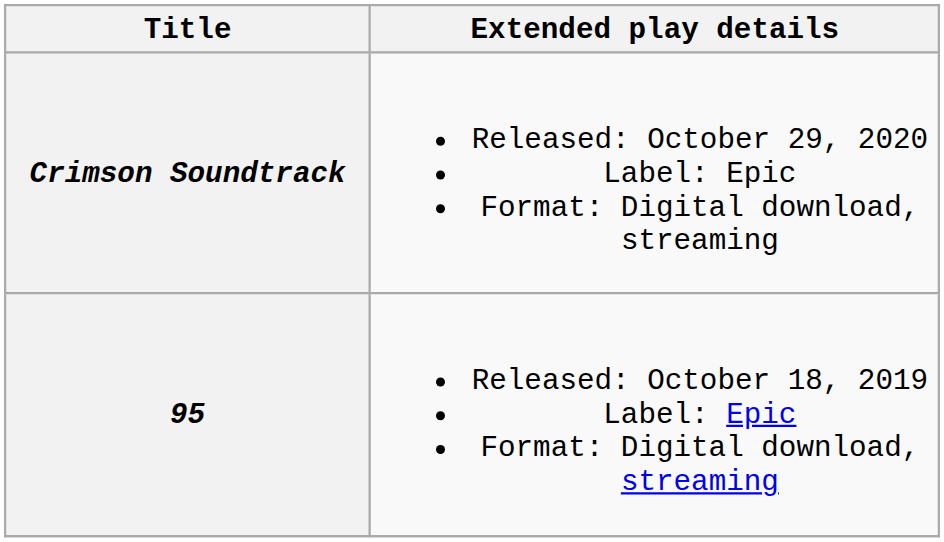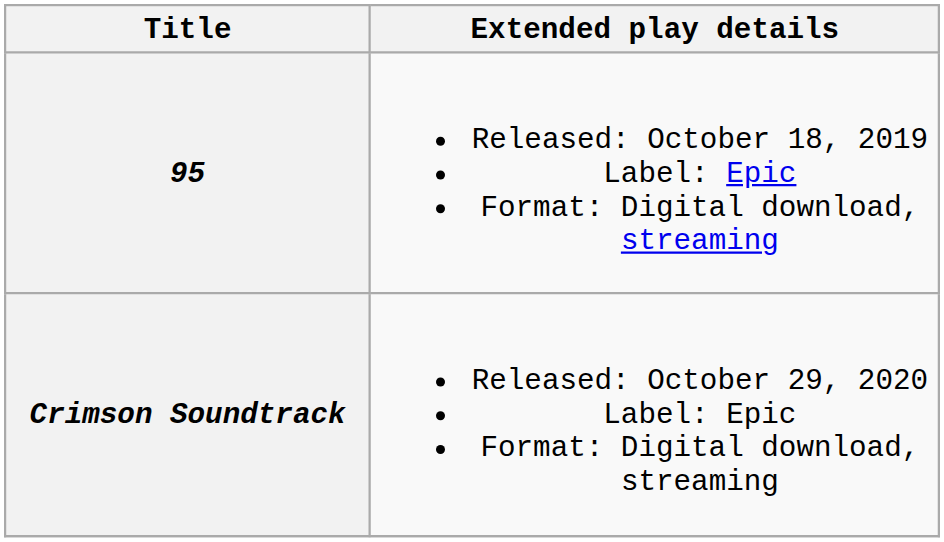 <table class="wikitable plainrowheaders" style="text-align: center;">
 <tr>
 <th scope="col" style="width:12em;">Title</th>
 <th scope="col" style="width:19em;">Extended play details</th>
 </tr>
 <tr>
+<th scope="row"><em>95</em></th>
+<td><br><ul><li>Released: October 18, 2019</li><li>Label: <a href='#'>Epic</a></li><li>Format: Digital download, <a href='#'>streaming</a></li></ul></td>
+</tr>
+<tr>
 <th scope="row"><em>Crimson Soundtrack</em></th>
 <td><br><ul><li>Released: October 29, 2020</li><li>Label: Epic</li><li>Format: Digital download, streaming</li></ul></td>
 </tr>
 <tr>
-<th scope="row"><em>95</em></th>
-<td><br><ul><li>Released: October 18, 2019</li><li>Label: <a href='#'>Epic</a></li><li>Format: Digital download, <a href='#'>streaming</a></li></ul></td>
-</tr>
-<tr>
 </tr>
 </table>
